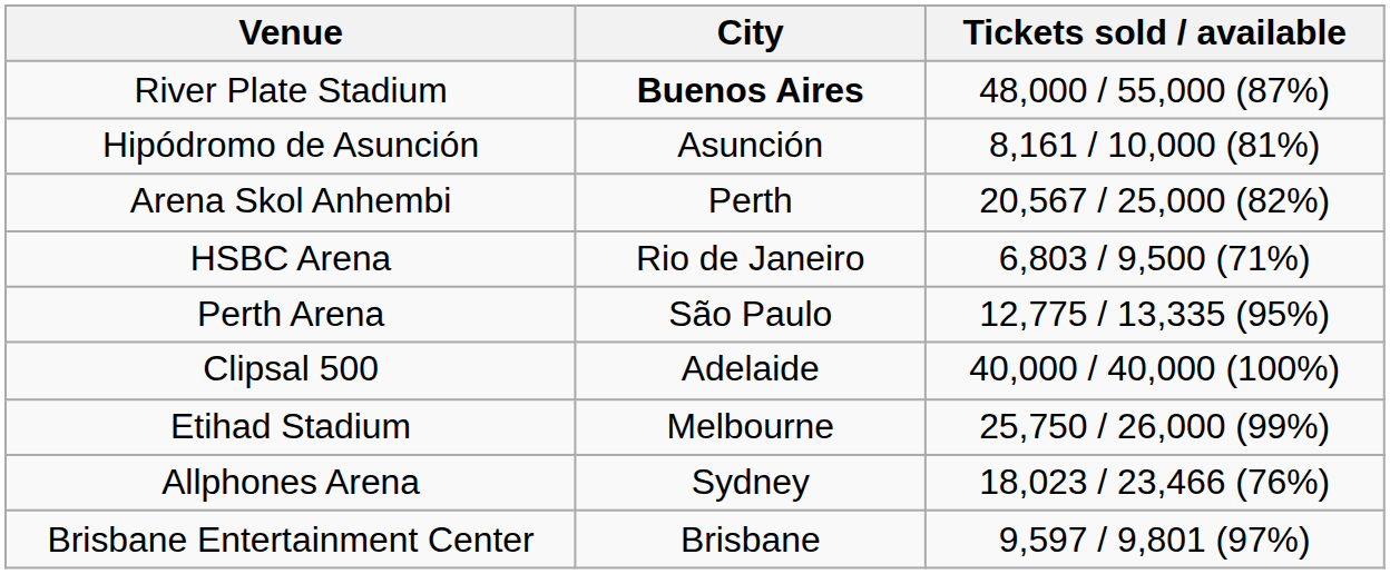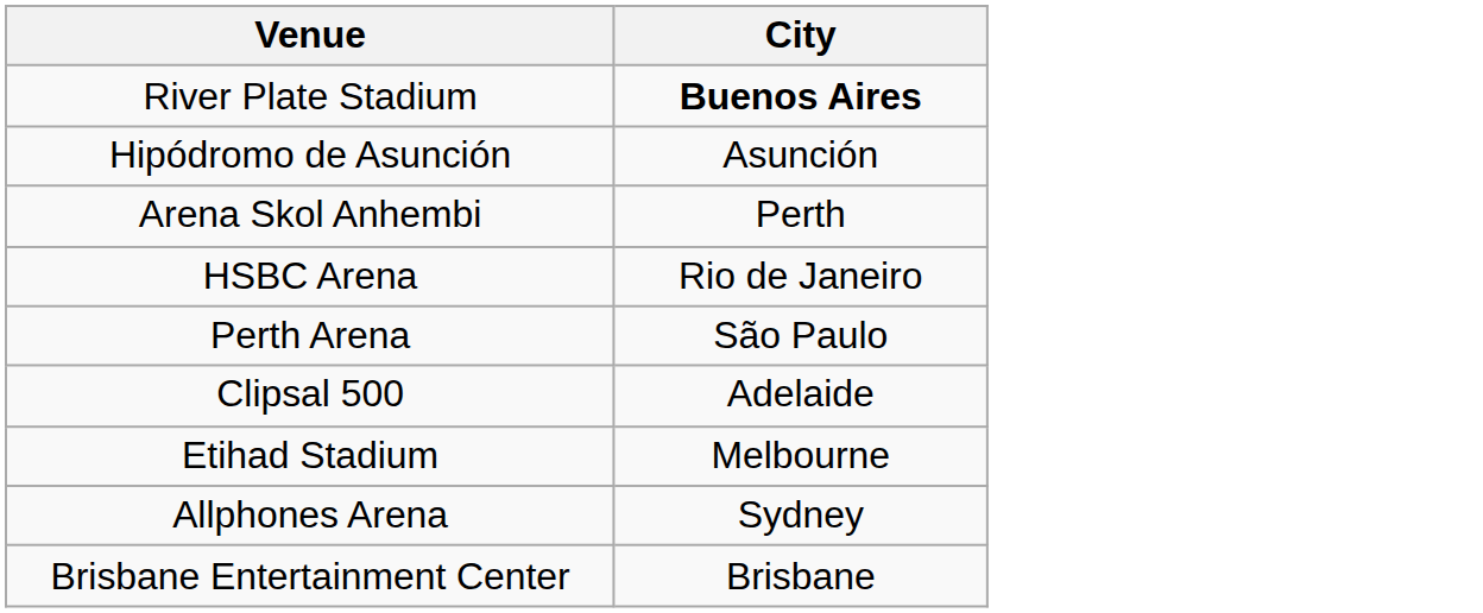 <table class="wikitable" style="text-align:center">
 <tr>
 <th style="width:250px;">Venue</th>
 <th style="width:150px;">City</th>
-<th style="width:200px;">Tickets sold / available</th>
 </tr>
 <tr>
 <td>River Plate Stadium</td>
 <td><strong>Buenos Aires</strong></td>
-<td>48,000 / 55,000 (87%)</td>
 </tr>
 <tr>
 <td>Hipódromo de Asunción</td>
 <td>Asunción</td>
-<td>8,161 / 10,000 (81%)</td>
 </tr>
 <tr>
 <td>Arena Skol Anhembi</td>
 <td>Perth</td>
-<td>20,567 / 25,000 (82%)</td>
 </tr>
 <tr>
 <td>HSBC Arena</td>
 <td>Rio de Janeiro</td>
-<td>6,803 / 9,500 (71%)</td>
 </tr>
 <tr>
 <td>Perth Arena</td>
 <td>São Paulo</td>
-<td>12,775 / 13,335 (95%)</td>
 </tr>
 <tr>
 <td>Clipsal 500</td>
 <td>Adelaide</td>
-<td>40,000 / 40,000 (100%)</td>
 </tr>
 <tr>
 <td>Etihad Stadium</td>
 <td>Melbourne</td>
-<td>25,750 / 26,000 (99%)</td>
 </tr>
 <tr>
 <td>Allphones Arena</td>
 <td>Sydney</td>
-<td>18,023 / 23,466 (76%)</td>
 </tr>
 <tr>
 <td>Brisbane Entertainment Center</td>
 <td>Brisbane</td>
-<td>9,597 / 9,801 (97%)</td>
 </tr>
 </table>
